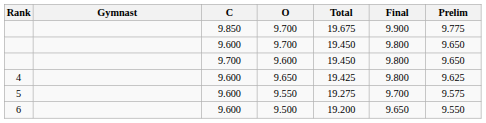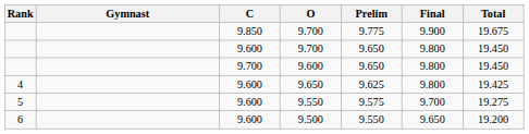 <table class="wikitable" style="text-align:center">
 <tr>
 <th>Rank</th>
 <th style="width:16em">Gymnast</th>
 <th style="width:5em">C</th>
 <th style="width:5em">O</th>
+<th style="width:5em">Prelim</th>
+<th style="width:5em">Final</th>
 <th style="width:5em">Total</th>
-<th style="width:5em">Final</th>
-<th style="width:5em">Prelim</th>
 </tr>
 <tr>
 <td></td>
 <td align=left></td>
 <td>9.850</td>
 <td>9.700</td>
+<td>9.775</td>
+<td>9.900</td>
 <td>19.675</td>
-<td>9.900</td>
-<td>9.775</td>
 </tr>
 <tr>
 <td></td>
 <td align=left></td>
 <td>9.600</td>
 <td>9.700</td>
+<td>9.650</td>
+<td>9.800</td>
 <td>19.450</td>
-<td>9.800</td>
-<td>9.650</td>
 </tr>
 <tr>
 <td></td>
 <td align=left></td>
 <td>9.700</td>
 <td>9.600</td>
+<td>9.650</td>
+<td>9.800</td>
 <td>19.450</td>
-<td>9.800</td>
-<td>9.650</td>
 </tr>
 <tr>
 <td>4</td>
 <td align=left></td>
 <td>9.600</td>
 <td>9.650</td>
+<td>9.625</td>
+<td>9.800</td>
 <td>19.425</td>
-<td>9.800</td>
-<td>9.625</td>
 </tr>
 <tr>
 <td>5</td>
 <td align=left></td>
 <td>9.600</td>
 <td>9.550</td>
+<td>9.575</td>
+<td>9.700</td>
 <td>19.275</td>
-<td>9.700</td>
-<td>9.575</td>
 </tr>
 <tr>
 <td>6</td>
 <td align=left></td>
 <td>9.600</td>
 <td>9.500</td>
+<td>9.550</td>
+<td>9.650</td>
 <td>19.200</td>
-<td>9.650</td>
-<td>9.550</td>
 </tr>
 </table>
